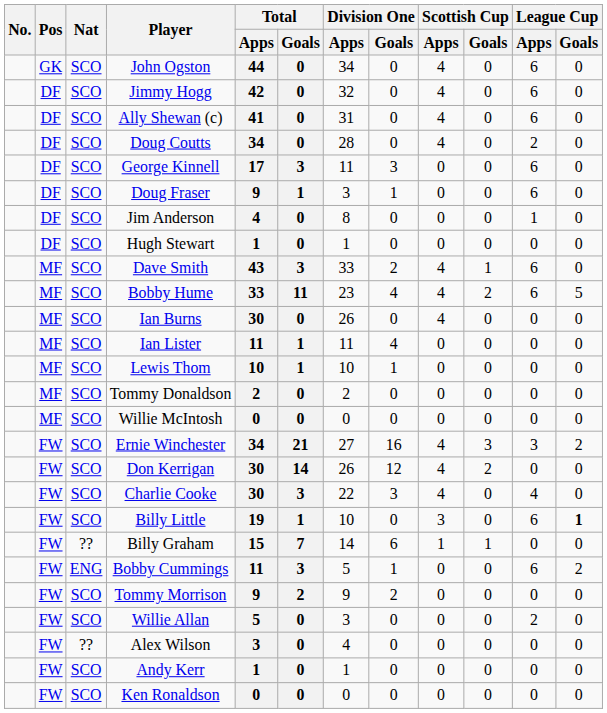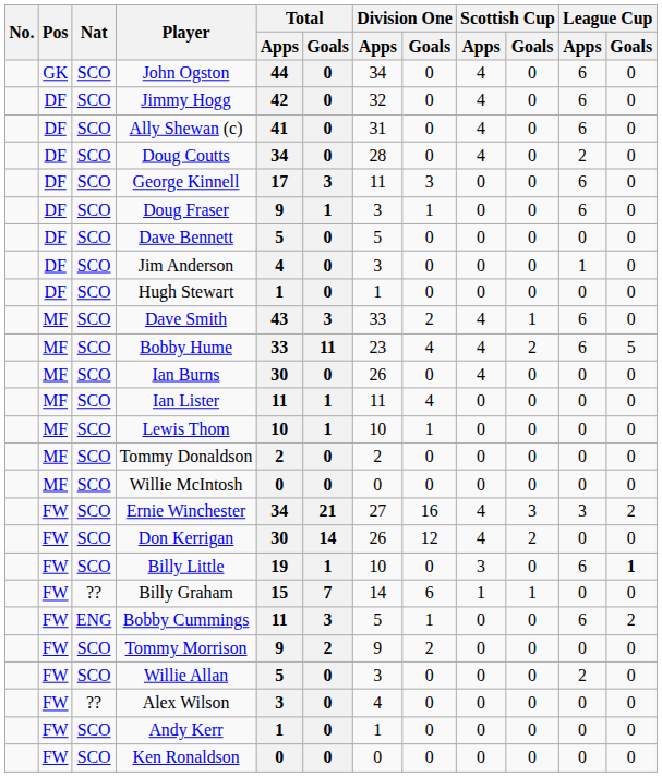 <table class="wikitable sortable" style="text-align: center;">
 <tr>
 <th rowspan="2"><abbr>No.</abbr></th>
 <th rowspan="2"><abbr>Pos</abbr></th>
 <th rowspan="2"><abbr>Nat</abbr></th>
 <th rowspan="2">Player</th>
 <th colspan="2">Total</th>
 <th colspan="2">Division One</th>
 <th colspan="2">Scottish Cup</th>
 <th colspan="2">League Cup</th>
 </tr>
 <tr>
 <th>Apps</th>
 <th>Goals</th>
 <th>Apps</th>
 <th>Goals</th>
 <th>Apps</th>
 <th>Goals</th>
 <th>Apps</th>
 <th>Goals</th>
 </tr>
 <tr>
 <td></td>
 <td><a href='#'>GK</a></td>
 <td> <a href='#'>SCO</a></td>
 <td><a href='#'>John Ogston</a></td>
 <th>44</th>
 <th>0</th>
 <td>34</td>
 <td>0</td>
 <td>4</td>
 <td>0</td>
 <td>6</td>
 <td>0</td>
 </tr>
 <tr>
 <td></td>
 <td><a href='#'>DF</a></td>
 <td> <a href='#'>SCO</a></td>
 <td><a href='#'>Jimmy Hogg</a></td>
 <th>42</th>
 <th>0</th>
 <td>32</td>
 <td>0</td>
 <td>4</td>
 <td>0</td>
 <td>6</td>
 <td>0</td>
 </tr>
 <tr>
 <td></td>
 <td><a href='#'>DF</a></td>
 <td> <a href='#'>SCO</a></td>
 <td><a href='#'>Ally Shewan</a> (c)</td>
 <th>41</th>
 <th>0</th>
 <td>31</td>
 <td>0</td>
 <td>4</td>
 <td>0</td>
 <td>6</td>
 <td>0</td>
 </tr>
 <tr>
 <td></td>
 <td><a href='#'>DF</a></td>
 <td> <a href='#'>SCO</a></td>
 <td><a href='#'>Doug Coutts</a></td>
 <th>34</th>
 <th>0</th>
 <td>28</td>
 <td>0</td>
 <td>4</td>
 <td>0</td>
 <td>2</td>
 <td>0</td>
 </tr>
 <tr>
 <td></td>
 <td><a href='#'>DF</a></td>
 <td> <a href='#'>SCO</a></td>
 <td><a href='#'>George Kinnell</a></td>
 <th>17</th>
 <th>3</th>
 <td>11</td>
 <td>3</td>
 <td>0</td>
 <td>0</td>
 <td>6</td>
 <td>0</td>
 </tr>
 <tr>
 <td></td>
 <td><a href='#'>DF</a></td>
 <td> <a href='#'>SCO</a></td>
 <td><a href='#'>Doug Fraser</a></td>
 <th>9</th>
 <th>1</th>
 <td>3</td>
 <td>1</td>
 <td>0</td>
 <td>0</td>
 <td>6</td>
 <td>0</td>
 </tr>
 <tr>
 <td></td>
 <td><a href='#'>DF</a></td>
 <td> <a href='#'>SCO</a></td>
+<td><a href='#'>Dave Bennett</a></td>
+<th>5</th>
+<th>0</th>
+<td>5</td>
+<td>0</td>
+<td>0</td>
+<td>0</td>
+<td>0</td>
+<td>0</td>
+</tr>
+<tr>
+<td></td>
+<td><a href='#'>DF</a></td>
+<td> <a href='#'>SCO</a></td>
 <td>Jim Anderson</td>
 <th>4</th>
 <th>0</th>
-<td>8</td>
+<td>3</td>
 <td>0</td>
 <td>0</td>
 <td>0</td>
 <td>1</td>
 <td>0</td>
 </tr>
 <tr>
 <td></td>
 <td><a href='#'>DF</a></td>
 <td> <a href='#'>SCO</a></td>
 <td>Hugh Stewart</td>
 <th>1</th>
 <th>0</th>
 <td>1</td>
 <td>0</td>
 <td>0</td>
 <td>0</td>
 <td>0</td>
 <td>0</td>
 </tr>
 <tr>
 <td></td>
 <td><a href='#'>MF</a></td>
 <td> <a href='#'>SCO</a></td>
 <td><a href='#'>Dave Smith</a></td>
 <th>43</th>
 <th>3</th>
 <td>33</td>
 <td>2</td>
 <td>4</td>
 <td>1</td>
 <td>6</td>
 <td>0</td>
 </tr>
 <tr>
 <td></td>
 <td><a href='#'>MF</a></td>
 <td> <a href='#'>SCO</a></td>
 <td><a href='#'>Bobby Hume</a></td>
 <th>33</th>
 <th>11</th>
 <td>23</td>
 <td>4</td>
 <td>4</td>
 <td>2</td>
 <td>6</td>
 <td>5</td>
 </tr>
 <tr>
 <td></td>
 <td><a href='#'>MF</a></td>
 <td> <a href='#'>SCO</a></td>
 <td><a href='#'>Ian Burns</a></td>
 <th>30</th>
 <th>0</th>
 <td>26</td>
 <td>0</td>
 <td>4</td>
 <td>0</td>
 <td>0</td>
 <td>0</td>
 </tr>
 <tr>
 <td></td>
 <td><a href='#'>MF</a></td>
 <td> <a href='#'>SCO</a></td>
 <td><a href='#'>Ian Lister</a></td>
 <th>11</th>
 <th>1</th>
 <td>11</td>
 <td>4</td>
 <td>0</td>
 <td>0</td>
 <td>0</td>
 <td>0</td>
 </tr>
 <tr>
 <td></td>
 <td><a href='#'>MF</a></td>
 <td> <a href='#'>SCO</a></td>
 <td><a href='#'>Lewis Thom</a></td>
 <th>10</th>
 <th>1</th>
 <td>10</td>
 <td>1</td>
 <td>0</td>
 <td>0</td>
 <td>0</td>
 <td>0</td>
 </tr>
 <tr>
 <td></td>
 <td><a href='#'>MF</a></td>
 <td> <a href='#'>SCO</a></td>
 <td>Tommy Donaldson</td>
 <th>2</th>
 <th>0</th>
 <td>2</td>
 <td>0</td>
 <td>0</td>
 <td>0</td>
 <td>0</td>
 <td>0</td>
 </tr>
 <tr>
 <td></td>
 <td><a href='#'>MF</a></td>
 <td> <a href='#'>SCO</a></td>
 <td>Willie McIntosh</td>
 <th>0</th>
 <th>0</th>
 <td>0</td>
 <td>0</td>
 <td>0</td>
 <td>0</td>
 <td>0</td>
 <td>0</td>
 </tr>
 <tr>
 <td></td>
 <td><a href='#'>FW</a></td>
 <td> <a href='#'>SCO</a></td>
 <td><a href='#'>Ernie Winchester</a></td>
 <th>34</th>
 <th>21</th>
 <td>27</td>
 <td>16</td>
 <td>4</td>
 <td>3</td>
 <td>3</td>
 <td>2</td>
 </tr>
 <tr>
 <td></td>
 <td><a href='#'>FW</a></td>
 <td> <a href='#'>SCO</a></td>
 <td><a href='#'>Don Kerrigan</a></td>
 <th>30</th>
 <th>14</th>
 <td>26</td>
 <td>12</td>
 <td>4</td>
 <td>2</td>
 <td>0</td>
 <td>0</td>
 </tr>
 <tr>
 <td></td>
 <td><a href='#'>FW</a></td>
 <td> <a href='#'>SCO</a></td>
-<td><a href='#'>Charlie Cooke</a></td>
-<th>30</th>
-<th>3</th>
-<td>22</td>
-<td>3</td>
-<td>4</td>
-<td>0</td>
-<td>4</td>
-<td>0</td>
-</tr>
-<tr>
-<td></td>
-<td><a href='#'>FW</a></td>
-<td> <a href='#'>SCO</a></td>
 <td><a href='#'>Billy Little</a></td>
 <th>19</th>
 <th>1</th>
 <td>10</td>
 <td>0</td>
 <td>3</td>
 <td>0</td>
 <td>6</td>
 <td><strong>1</strong></td>
 </tr>
 <tr>
 <td></td>
 <td><a href='#'>FW</a></td>
 <td>??</td>
 <td>Billy Graham</td>
 <th>15</th>
 <th>7</th>
 <td>14</td>
 <td>6</td>
 <td>1</td>
 <td>1</td>
 <td>0</td>
 <td>0</td>
 </tr>
 <tr>
 <td></td>
 <td><a href='#'>FW</a></td>
 <td> <a href='#'>ENG</a></td>
 <td><a href='#'>Bobby Cummings</a></td>
 <th>11</th>
 <th>3</th>
 <td>5</td>
 <td>1</td>
 <td>0</td>
 <td>0</td>
 <td>6</td>
 <td>2</td>
 </tr>
 <tr>
 <td></td>
 <td><a href='#'>FW</a></td>
 <td> <a href='#'>SCO</a></td>
 <td><a href='#'>Tommy Morrison</a></td>
 <th>9</th>
 <th>2</th>
 <td>9</td>
 <td>2</td>
 <td>0</td>
 <td>0</td>
 <td>0</td>
 <td>0</td>
 </tr>
 <tr>
 <td></td>
 <td><a href='#'>FW</a></td>
 <td> <a href='#'>SCO</a></td>
 <td><a href='#'>Willie Allan</a></td>
 <th>5</th>
 <th>0</th>
 <td>3</td>
 <td>0</td>
 <td>0</td>
 <td>0</td>
 <td>2</td>
 <td>0</td>
 </tr>
 <tr>
 <td></td>
 <td><a href='#'>FW</a></td>
 <td>??</td>
 <td>Alex Wilson</td>
 <th>3</th>
 <th>0</th>
 <td>4</td>
 <td>0</td>
 <td>0</td>
 <td>0</td>
 <td>0</td>
 <td>0</td>
 </tr>
 <tr>
 <td></td>
 <td><a href='#'>FW</a></td>
 <td> <a href='#'>SCO</a></td>
 <td><a href='#'>Andy Kerr</a></td>
 <th>1</th>
 <th>0</th>
 <td>1</td>
 <td>0</td>
 <td>0</td>
 <td>0</td>
 <td>0</td>
 <td>0</td>
 </tr>
 <tr>
 <td></td>
 <td><a href='#'>FW</a></td>
 <td> <a href='#'>SCO</a></td>
 <td><a href='#'>Ken Ronaldson</a></td>
 <th>0</th>
 <th>0</th>
 <td>0</td>
 <td>0</td>
 <td>0</td>
 <td>0</td>
 <td>0</td>
 <td>0</td>
 </tr>
 </table>
